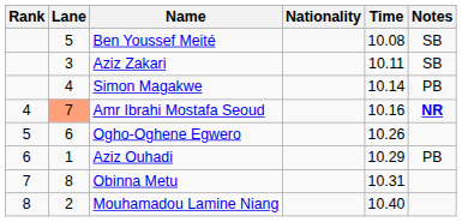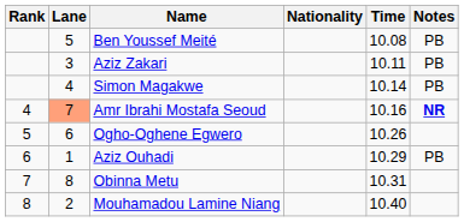 <table class="wikitable sortable" style="text-align:center">
 <tr>
 <th>Rank</th>
 <th>Lane</th>
 <th>Name</th>
 <th>Nationality</th>
 <th>Time</th>
 <th>Notes</th>
 </tr>
 <tr>
 <td></td>
 <td>5</td>
 <td align=left><a href='#'>Ben Youssef Meité</a></td>
 <td align=left></td>
 <td>10.08</td>
-<td>SB</td>
+<td>PB</td>
 </tr>
 <tr>
 <td></td>
 <td>3</td>
 <td align=left><a href='#'>Aziz Zakari</a></td>
 <td align=left></td>
 <td>10.11</td>
-<td>SB</td>
+<td>PB</td>
 </tr>
 <tr>
 <td></td>
 <td>4</td>
 <td align=left><a href='#'>Simon Magakwe</a></td>
 <td align=left></td>
 <td>10.14</td>
 <td>PB</td>
 </tr>
 <tr>
 <td>4</td>
 <td style="background: lightsalmon;">7</td>
 <td align=left><a href='#'>Amr Ibrahi Mostafa Seoud</a></td>
 <td align=left></td>
 <td>10.16</td>
 <td><strong><a href='#'>NR</a></strong></td>
 </tr>
 <tr>
 <td>5</td>
 <td>6</td>
 <td align=left><a href='#'>Ogho-Oghene Egwero</a></td>
 <td align=left></td>
 <td>10.26</td>
 <td></td>
 </tr>
 <tr>
 <td>6</td>
 <td>1</td>
 <td align=left><a href='#'>Aziz Ouhadi</a></td>
 <td align=left></td>
 <td>10.29</td>
 <td>PB</td>
 </tr>
 <tr>
 <td>7</td>
 <td>8</td>
 <td align=left><a href='#'>Obinna Metu</a></td>
 <td align=left></td>
 <td>10.31</td>
 <td></td>
 </tr>
 <tr>
 <td>8</td>
 <td>2</td>
 <td align=left><a href='#'>Mouhamadou Lamine Niang</a></td>
 <td align=left></td>
 <td>10.40</td>
 <td></td>
 </tr>
 </table>
